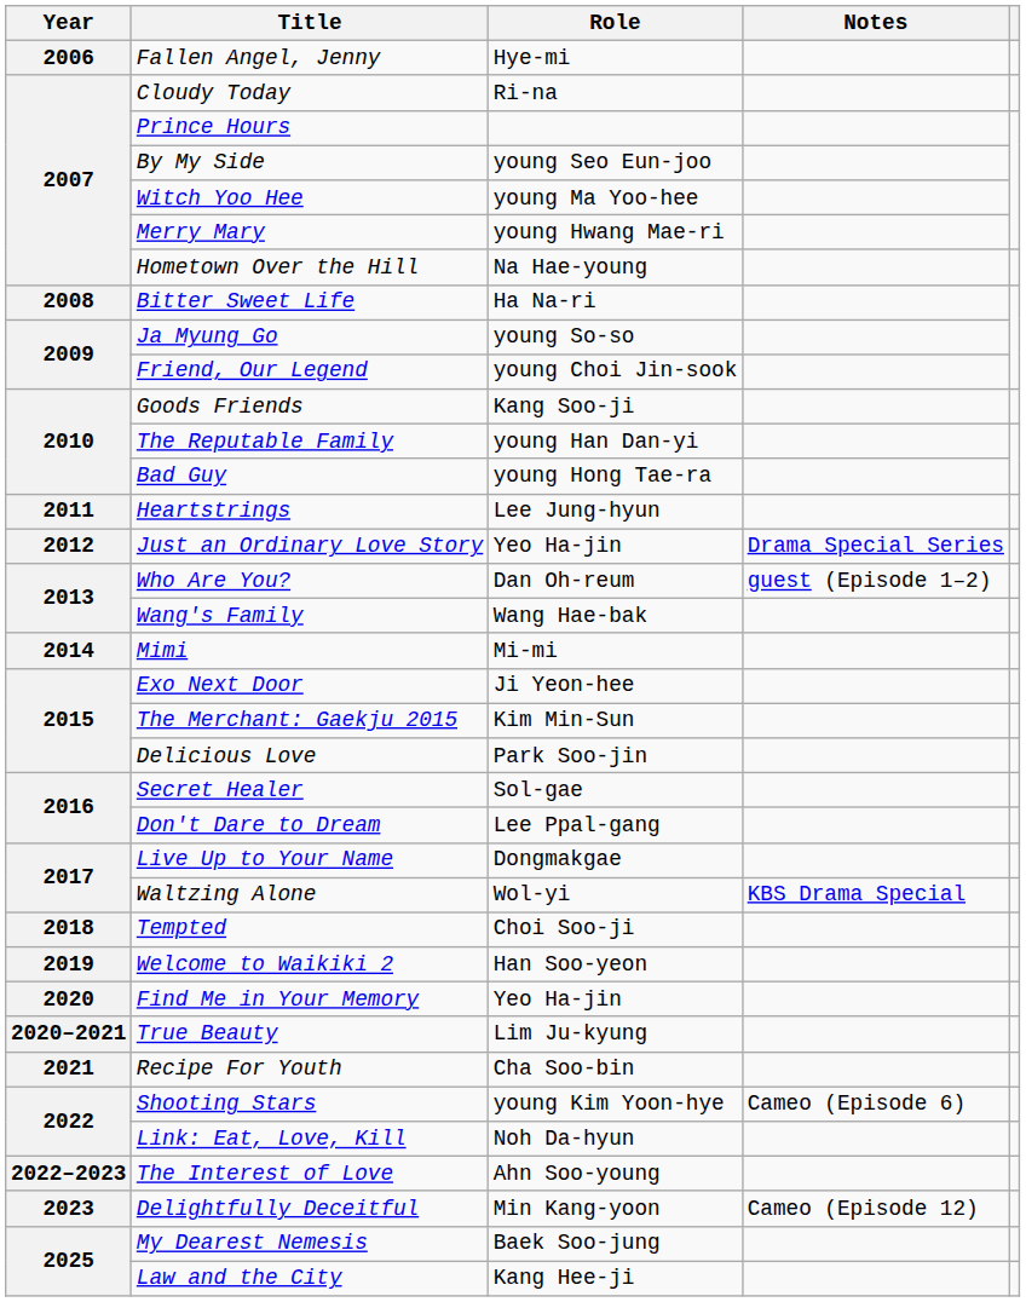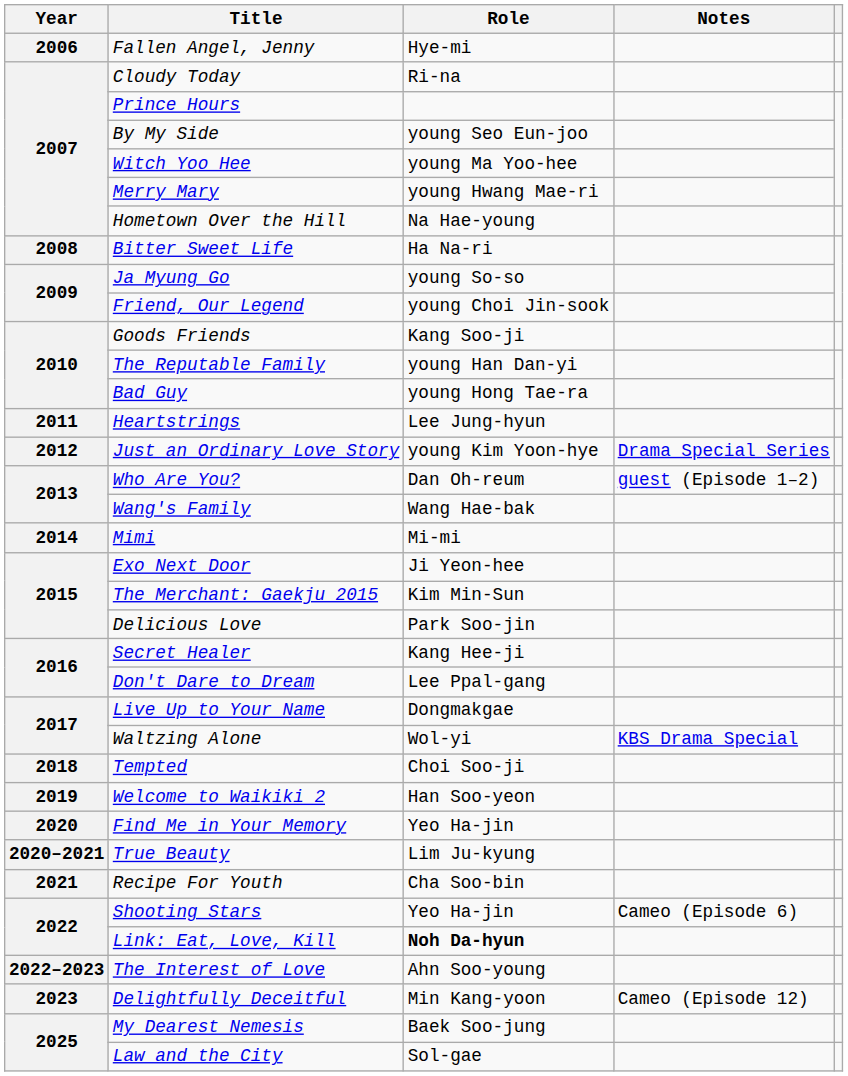 <table class="wikitable plainrowheaders sortable">
 <tr>
 <th scope="col">Year</th>
 <th scope="col">Title</th>
 <th scope="col">Role</th>
 <th scope="col">Notes</th>
 <th scope="col" class="unsortable"></th>
 </tr>
 <tr>
 <th scope="row">2006</th>
 <td><em>Fallen Angel, Jenny</em></td>
 <td>Hye-mi</td>
 <td></td>
 <td style="text-align:center"></td>
 </tr>
 <tr>
 <th scope="row" rowspan="6">2007</th>
 <td><em>Cloudy Today</em></td>
 <td>Ri-na</td>
 <td></td>
 <td style="text-align:center"></td>
 </tr>
 <tr>
 <td><em><a href='#'>Prince Hours</a></em></td>
 <td></td>
 <td></td>
 <td rowspan="4" style="text-align:center"></td>
 </tr>
 <tr>
 <td><em>By My Side</em></td>
 <td>young Seo Eun-joo</td>
 <td style="text-align:center"></td>
 </tr>
 <tr>
 <td><em><a href='#'>Witch Yoo Hee</a></em></td>
 <td>young Ma Yoo-hee</td>
 <td style="text-align:center"></td>
 </tr>
 <tr>
 <td><em><a href='#'>Merry Mary</a></em></td>
 <td>young Hwang Mae-ri</td>
 <td style="text-align:center"></td>
 </tr>
 <tr>
 <td><em>Hometown Over the Hill</em></td>
 <td>Na Hae-young</td>
 <td></td>
 <td style="text-align:center"></td>
 </tr>
 <tr>
 <th scope="row">2008</th>
 <td><em><a href='#'>Bitter Sweet Life</a></em></td>
 <td>Ha Na-ri</td>
 <td></td>
 <td rowspan="3" style="text-align:center"></td>
 </tr>
 <tr>
 <th scope="row" rowspan="2">2009</th>
 <td><em><a href='#'>Ja Myung Go</a></em></td>
 <td>young So-so</td>
 <td style="text-align:center"></td>
 </tr>
 <tr>
 <td><em><a href='#'>Friend, Our Legend</a></em></td>
 <td>young Choi Jin-sook</td>
 <td style="text-align:center"></td>
 </tr>
 <tr>
 <th scope="row" rowspan="3">2010</th>
 <td><em>Goods Friends</em></td>
 <td>Kang Soo-ji</td>
 <td></td>
 <td style="text-align:center"></td>
 </tr>
 <tr>
 <td><em><a href='#'>The Reputable Family</a></em></td>
 <td>young Han Dan-yi</td>
 <td></td>
 <td rowspan="2" style="text-align:center"></td>
 </tr>
 <tr>
 <td><em><a href='#'>Bad Guy</a></em></td>
 <td>young Hong Tae-ra</td>
 <td style="text-align:center"></td>
 </tr>
 <tr>
 <th scope="row">2011</th>
 <td><em><a href='#'>Heartstrings</a></em></td>
 <td>Lee Jung-hyun</td>
 <td></td>
 <td style="text-align:center"></td>
 </tr>
 <tr>
 <th scope="row">2012</th>
 <td><em><a href='#'>Just an Ordinary Love Story</a></em></td>
-<td>Yeo Ha-jin</td>
+<td>young Kim Yoon-hye</td>
 <td><a href='#'>Drama Special Series</a></td>
 <td style="text-align:center"></td>
 </tr>
 <tr>
 <th scope="row" rowspan="2">2013</th>
 <td><em><a href='#'>Who Are You?</a></em></td>
 <td>Dan Oh-reum</td>
 <td><a href='#'>guest</a> (Episode 1–2)</td>
 <td style="text-align:center"></td>
 </tr>
 <tr>
 <td><em><a href='#'>Wang's Family</a></em></td>
 <td>Wang Hae-bak</td>
 <td></td>
 <td style="text-align:center"></td>
 </tr>
 <tr>
 <th scope="row">2014</th>
 <td><em><a href='#'>Mimi</a></em></td>
 <td>Mi-mi</td>
 <td></td>
 <td style="text-align:center"></td>
 </tr>
 <tr>
 <th scope="row"  rowspan="3">2015</th>
 <td><em><a href='#'>Exo Next Door</a></em></td>
 <td>Ji Yeon-hee</td>
 <td></td>
 <td style="text-align:center"></td>
 </tr>
 <tr>
 <td><em><a href='#'>The Merchant: Gaekju 2015</a></em></td>
 <td>Kim Min-Sun</td>
 <td></td>
 <td style="text-align:center"></td>
 </tr>
 <tr>
 <td><em>Delicious Love</em></td>
 <td>Park Soo-jin</td>
 <td></td>
 <td style="text-align:center"></td>
 </tr>
 <tr>
 <th scope="row" rowspan="2">2016</th>
 <td><em><a href='#'>Secret Healer</a></em></td>
-<td>Sol-gae</td>
+<td>Kang Hee-ji</td>
 <td></td>
 <td style="text-align:center"></td>
 </tr>
 <tr>
 <td><em><a href='#'>Don't Dare to Dream</a></em></td>
 <td>Lee Ppal-gang</td>
 <td></td>
 <td style="text-align:center"></td>
 </tr>
 <tr>
 <th scope="row" rowspan="2">2017</th>
 <td><em><a href='#'>Live Up to Your Name</a></em></td>
 <td>Dongmakgae</td>
 <td></td>
 <td style="text-align:center"></td>
 </tr>
 <tr>
 <td><em>Waltzing Alone</em></td>
 <td>Wol-yi</td>
 <td><a href='#'>KBS Drama Special</a></td>
 <td style="text-align:center"></td>
 </tr>
 <tr>
 <th scope="row">2018</th>
 <td><em><a href='#'>Tempted</a></em></td>
 <td>Choi Soo-ji</td>
 <td></td>
 <td style="text-align:center"></td>
 </tr>
 <tr>
 <th scope="row">2019</th>
 <td><em><a href='#'>Welcome to Waikiki 2</a></em></td>
 <td>Han Soo-yeon</td>
 <td></td>
 <td style="text-align:center"></td>
 </tr>
 <tr>
 <th scope="row">2020</th>
 <td><em><a href='#'>Find Me in Your Memory</a></em></td>
 <td>Yeo Ha-jin</td>
 <td></td>
 <td style="text-align:center"></td>
 </tr>
 <tr>
 <th scope="row">2020–2021</th>
 <td><em><a href='#'>True Beauty</a></em></td>
 <td>Lim Ju-kyung</td>
 <td></td>
 <td style="text-align:center"></td>
 </tr>
 <tr>
 <th scope="row">2021</th>
 <td><em>Recipe For Youth</em></td>
 <td>Cha Soo-bin</td>
 <td></td>
 <td style="text-align:center"></td>
 </tr>
 <tr>
 <th scope="row" rowspan="2">2022</th>
 <td><em><a href='#'>Shooting Stars</a></em></td>
-<td>young Kim Yoon-hye</td>
+<td>Yeo Ha-jin</td>
 <td>Cameo (Episode 6)</td>
 <td style="text-align:center"></td>
 </tr>
 <tr>
 <td><em><a href='#'>Link: Eat, Love, Kill</a></em></td>
-<td>Noh Da-hyun</td>
+<td><strong>Noh Da-hyun</strong></td>
 <td></td>
 <td style="text-align:center"></td>
 </tr>
 <tr>
 <th scope="row">2022–2023</th>
 <td><em><a href='#'>The Interest of Love</a></em></td>
 <td>Ahn Soo-young</td>
 <td></td>
 <td style="text-align:center"></td>
 </tr>
 <tr>
 <th scope="row">2023</th>
 <td><em><a href='#'>Delightfully Deceitful</a></em></td>
 <td>Min Kang-yoon</td>
 <td>Cameo (Episode 12)</td>
 <td style="text-align:center"></td>
 </tr>
 <tr>
 <th scope="row" rowspan="2">2025</th>
 <td><em><a href='#'>My Dearest Nemesis</a></em></td>
 <td>Baek Soo-jung</td>
 <td></td>
 <td style="text-align:center"></td>
 </tr>
 <tr>
 <td><em><a href='#'>Law and the City</a></em></td>
-<td>Kang Hee-ji</td>
+<td>Sol-gae</td>
 <td></td>
 <td style="text-align:center"></td>
 </tr>
 </table>
